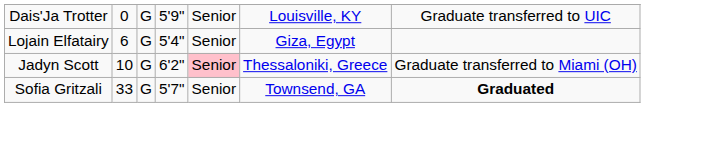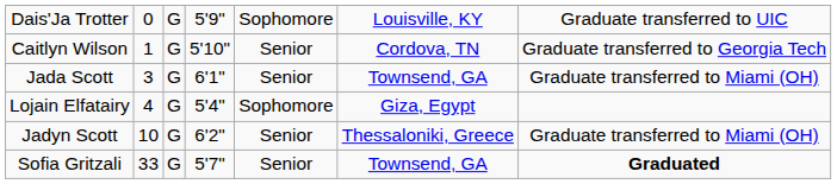 <table class="wikitable sortable" style="text-align: center">
 <tr align=center>
 </tr>
 <tr>
 <td>Dais'Ja Trotter</td>
 <td>0</td>
 <td>G</td>
 <td>5'9"</td>
-<td>Senior</td>
+<td>Sophomore</td>
 <td><a href='#'>Louisville, KY</a></td>
 <td>Graduate transferred to <a href='#'>UIC</a></td>
 </tr>
 <tr>
+<td>Caitlyn Wilson</td>
+<td>1</td>
+<td>G</td>
+<td>5'10"</td>
+<td>Senior</td>
+<td><a href='#'>Cordova, TN</a></td>
+<td>Graduate transferred to <a href='#'>Georgia Tech</a></td>
+</tr>
+<tr>
+<td>Jada Scott</td>
+<td>3</td>
+<td>G</td>
+<td>6'1"</td>
+<td>Senior</td>
+<td><a href='#'>Townsend, GA</a></td>
+<td>Graduate transferred to <a href='#'>Miami (OH)</a></td>
+</tr>
+<tr>
 <td>Lojain Elfatairy</td>
-<td>6</td>
+<td>4</td>
 <td>G</td>
 <td>5'4"</td>
-<td>Senior</td>
+<td>Sophomore</td>
 <td><a href='#'>Giza, Egypt</a></td>
 <td></td>
 </tr>
 <tr>
 <td>Jadyn Scott</td>
 <td>10</td>
 <td>G</td>
 <td>6'2"</td>
-<td style="background: pink;">Senior</td>
+<td>Senior</td>
 <td><a href='#'>Thessaloniki, Greece</a></td>
 <td>Graduate transferred to <a href='#'>Miami (OH)</a></td>
 </tr>
 <tr>
 <td>Sofia Gritzali</td>
 <td>33</td>
 <td>G</td>
 <td>5'7"</td>
 <td>Senior</td>
 <td><a href='#'>Townsend, GA</a></td>
 <td><strong>Graduated</strong></td>
 </tr>
 </table>
